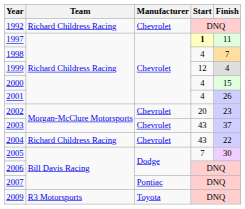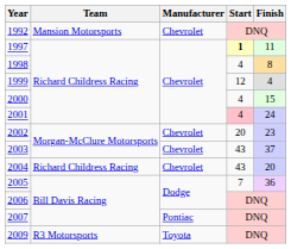 <table class="wikitable" style="font-size: 90%;">
 <tr>
 <th>Year</th>
 <th>Team</th>
 <th>Manufacturer</th>
 <th>Start</th>
 <th>Finish</th>
 </tr>
 <tr>
 <td><a href='#'>1992</a></td>
-<td><a href='#'>Richard Childress Racing</a></td>
+<td><a href='#'>Mansion Motorsports</a></td>
 <td><a href='#'>Chevrolet</a></td>
 <td colspan=2 align=center style="background:#FFCFCF;">DNQ</td>
 </tr>
 <tr>
 <td><a href='#'>1997</a></td>
 <td rowspan=5><a href='#'>Richard Childress Racing</a></td>
 <td rowspan=5><a href='#'>Chevrolet</a></td>
 <td align=center style="background:#FFFFBF;"><strong>1</strong></td>
 <td align=center style="background:#DFFFDF;">11</td>
 </tr>
 <tr>
 <td><a href='#'>1998</a></td>
 <td align=center>4</td>
-<td align=center style="background:#FFDF9F;">7</td>
+<td align=center style="background:#FFDF9F;">8</td>
 </tr>
 <tr>
 <td><a href='#'>1999</a></td>
 <td align=center>12</td>
 <td align=center style="background:#DFDFDF;">4</td>
 </tr>
 <tr>
 <td><a href='#'>2000</a></td>
 <td align=center>4</td>
 <td align=center style="background:#DFFFDF;">15</td>
 </tr>
 <tr>
 <td><a href='#'>2001</a></td>
-<td align=center>4</td>
-<td align=center style="background:#CFCFFF;">26</td>
+<td align=center style="background: pink;">4</td>
+<td align=center style="background:#CFCFFF;">24</td>
 </tr>
 <tr>
 <td><a href='#'>2002</a></td>
 <td rowspan=2><a href='#'>Morgan-McClure Motorsports</a></td>
 <td><a href='#'>Chevrolet</a></td>
 <td align=center>20</td>
 <td align=center style="background:#CFCFFF;">23</td>
 </tr>
 <tr>
 <td><a href='#'>2003</a></td>
 <td><a href='#'>Chevrolet</a></td>
 <td align=center>43</td>
 <td align=center style="background:#CFCFFF;">37</td>
 </tr>
 <tr>
 <td><a href='#'>2004</a></td>
 <td><a href='#'>Richard Childress Racing</a></td>
 <td><a href='#'>Chevrolet</a></td>
 <td align=center>43</td>
-<td align=center style="background:#CFCFFF;">22</td>
+<td align=center style="background:#CFCFFF;">20</td>
 </tr>
 <tr>
 <td><a href='#'>2005</a></td>
 <td rowspan=3><a href='#'>Bill Davis Racing</a></td>
 <td rowspan=2><a href='#'>Dodge</a></td>
 <td align=center>7</td>
-<td align=center style="background:#EFCFFF;">30</td>
+<td align=center style="background:#EFCFFF;">36</td>
 </tr>
 <tr>
 <td><a href='#'>2006</a></td>
 <td colspan=2 align=center style="background:#FFCFCF;">DNQ</td>
 </tr>
 <tr>
 <td><a href='#'>2007</a></td>
 <td><a href='#'>Pontiac</a></td>
 <td colspan=2 align=center style="background:#FFCFCF;">DNQ</td>
 </tr>
 <tr>
 <td><a href='#'>2009</a></td>
 <td><a href='#'>R3 Motorsports</a></td>
 <td><a href='#'>Toyota</a></td>
 <td colspan=2 align=center style="background:#FFCFCF;">DNQ</td>
 </tr>
 </table>
